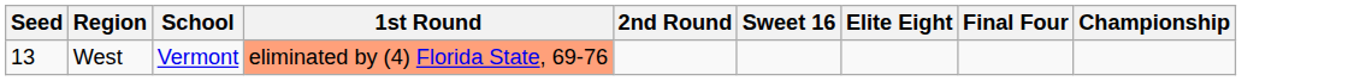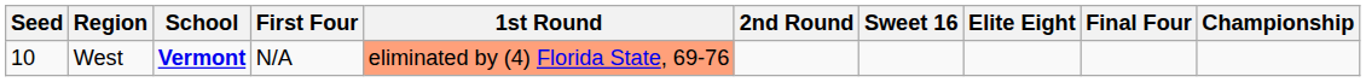 <table class="sortable wikitable" style="white-space:nowrap; font-size:90%;">
 <tr>
 <th>Seed</th>
 <th>Region</th>
 <th>School</th>
+<th>First Four</th>
 <th>1st Round</th>
 <th>2nd Round</th>
 <th>Sweet 16</th>
 <th>Elite Eight</th>
 <th>Final Four</th>
 <th>Championship</th>
 </tr>
 <tr>
-<td>13</td>
+<td>10</td>
 <td>West</td>
-<td><a href='#'>Vermont</a></td>
+<td><strong><a href='#'>Vermont</a></strong></td>
+<td>N/A</td>
 <td style="background: lightsalmon;">eliminated by (4) <a href='#'>Florida State</a>, 69-76</td>
 <td></td>
 <td></td>
 <td></td>
 <td></td>
 <td></td>
 </tr>
 </table>
